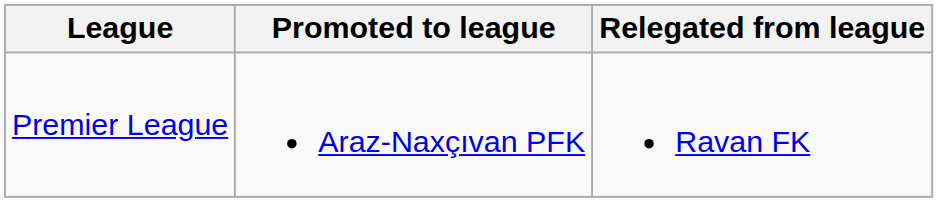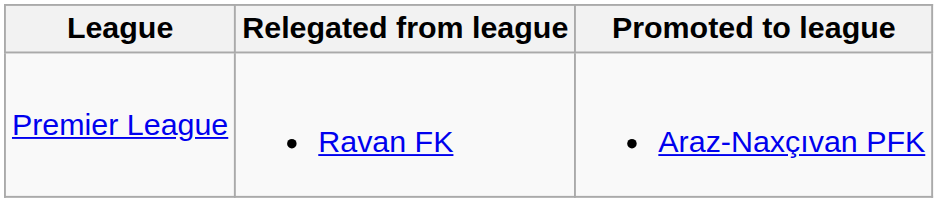 <table class="wikitable">
 <tr>
 <th>League</th>
+<th>Relegated from league</th>
 <th>Promoted to league</th>
-<th>Relegated from league</th>
 </tr>
 <tr>
 <td><a href='#'>Premier League</a></td>
+<td><br><ul><li><a href='#'>Ravan FK</a></li></ul></td>
 <td><br><ul><li><a href='#'>Araz-Naxçıvan PFK</a></li></ul></td>
-<td><br><ul><li><a href='#'>Ravan FK</a></li></ul></td>
 </tr>
 </table>
